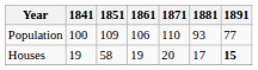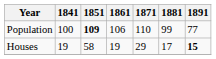 <table class="wikitable">
 <tr>
 <th>Year</th>
 <th>1841</th>
 <th>1851</th>
 <th>1861</th>
 <th>1871</th>
 <th>1881</th>
 <th>1891</th>
 </tr>
 <tr>
 <td>Population</td>
 <td>100</td>
-<td>109</td>
+<td><strong>109</strong></td>
 <td>106</td>
 <td>110</td>
-<td>93</td>
+<td>99</td>
 <td>77</td>
 </tr>
 <tr>
 <td>Houses</td>
 <td>19</td>
 <td>58</td>
 <td>19</td>
-<td>20</td>
+<td>29</td>
 <td>17</td>
 <td><strong>15</strong></td>
 </tr>
 <tr>
 </tr>
 </table>
